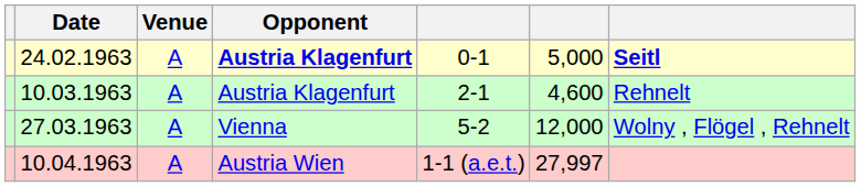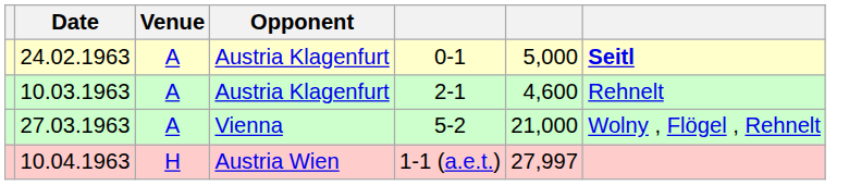 <table class="wikitable" Style="text-align: center">
 <tr>
 <th></th>
 <th>Date</th>
 <th>Venue</th>
 <th>Opponent</th>
 <th></th>
 <th></th>
 <th></th>
 </tr>
 <tr style="background:#ffc">
 <td></td>
 <td>24.02.1963</td>
 <td><a href='#'>A</a></td>
-<td align="left"><strong><a href='#'>Austria Klagenfurt</a></strong></td>
+<td align="left"><a href='#'>Austria Klagenfurt</a></td>
 <td>0-1</td>
 <td align="right">5,000</td>
 <td align="left"><strong><a href='#'>Seitl</a> </strong></td>
 </tr>
 <tr style="background:#cfc">
 <td></td>
 <td>10.03.1963</td>
 <td><a href='#'>A</a></td>
 <td align="left"><a href='#'>Austria Klagenfurt</a></td>
 <td>2-1</td>
 <td align="right">4,600</td>
 <td align="left"><a href='#'>Rehnelt</a>  </td>
 </tr>
 <tr style="background:#cfc">
 <td></td>
 <td>27.03.1963</td>
 <td><a href='#'>A</a></td>
 <td align="left"><a href='#'>Vienna</a></td>
 <td>5-2</td>
-<td align="right">12,000</td>
+<td align="right">21,000</td>
 <td align="left"><a href='#'>Wolny</a>  , <a href='#'>Flögel</a>  , <a href='#'>Rehnelt</a> </td>
 </tr>
 <tr style="background:#fcc">
 <td></td>
 <td>10.04.1963</td>
-<td><a href='#'>A</a></td>
+<td><a href='#'>H</a></td>
 <td align="left"><a href='#'>Austria Wien</a></td>
 <td>1-1 (<a href='#'>a.e.t.</a>)</td>
 <td align="right">27,997</td>
 <td align="left"></td>
 </tr>
 </table>
